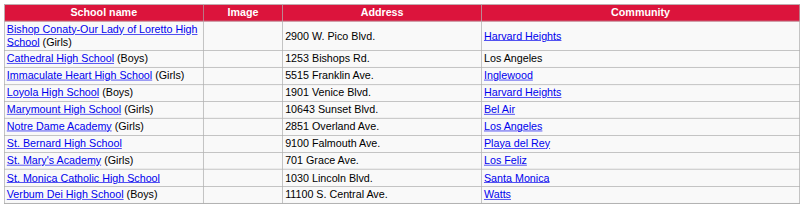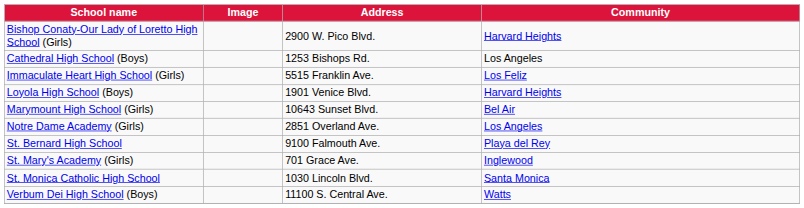 <table class="wikitable sortable" style="width:75%">
 <tr>
 <th style="background:crimson; color:white;" width="25%"><strong>School name</strong></th>
 <th style="background:crimson; color:white;" width="10%"><strong>Image</strong></th>
 <th style="background:crimson; color:white;" width="25%"><strong>Address</strong></th>
 <th style="background:crimson; color:white;" width="15"><strong>Community</strong></th>
 </tr>
 <tr>
 <td><a href='#'>Bishop Conaty-Our Lady of Loretto High School</a> (Girls)</td>
 <td></td>
 <td>2900 W. Pico Blvd. <small></small></td>
 <td><a href='#'>Harvard Heights</a></td>
 </tr>
 <tr>
 <td><a href='#'>Cathedral High School</a> (Boys)</td>
 <td></td>
 <td>1253 Bishops Rd. <small></small></td>
 <td>Los Angeles</td>
 </tr>
 <tr>
 <td><a href='#'>Immaculate Heart High School</a> (Girls)</td>
 <td></td>
 <td>5515 Franklin Ave. <small></small></td>
-<td><a href='#'>Inglewood</a></td>
+<td><a href='#'>Los Feliz</a></td>
 </tr>
 <tr>
 <td><a href='#'>Loyola High School</a> (Boys)</td>
 <td></td>
 <td>1901 Venice Blvd. <small></small></td>
 <td><a href='#'>Harvard Heights</a></td>
 </tr>
 <tr>
 <td><a href='#'>Marymount High School</a> (Girls)</td>
 <td></td>
 <td>10643 Sunset Blvd. <small></small></td>
 <td><a href='#'>Bel Air</a></td>
 </tr>
 <tr>
 <td><a href='#'>Notre Dame Academy</a> (Girls)</td>
 <td></td>
 <td>2851 Overland Ave. <small></small></td>
 <td><a href='#'>Los Angeles</a></td>
 </tr>
 <tr>
 <td><a href='#'>St. Bernard High School</a></td>
 <td></td>
 <td>9100 Falmouth Ave. <small></small></td>
 <td><a href='#'>Playa del Rey</a></td>
 </tr>
 <tr>
 <td><a href='#'>St. Mary's Academy</a> (Girls)</td>
 <td></td>
 <td>701 Grace Ave. <small></small></td>
-<td><a href='#'>Los Feliz</a></td>
+<td><a href='#'>Inglewood</a></td>
 </tr>
 <tr>
 <td><a href='#'>St. Monica Catholic High School</a></td>
 <td></td>
 <td>1030 Lincoln Blvd. <small></small></td>
 <td><a href='#'>Santa Monica</a></td>
 </tr>
 <tr>
 <td><a href='#'>Verbum Dei High School</a> (Boys)</td>
 <td></td>
 <td>11100 S. Central Ave. <small></small></td>
 <td><a href='#'>Watts</a></td>
 </tr>
 <tr ->
 </tr>
 </table>
